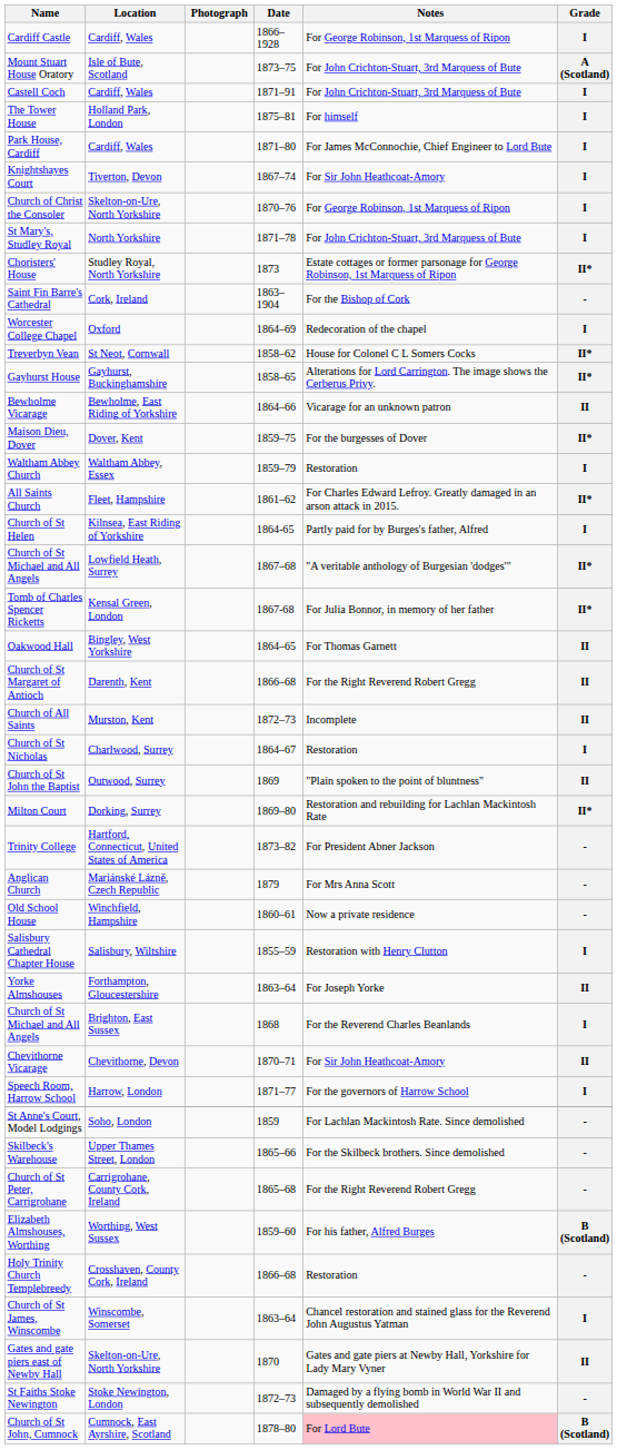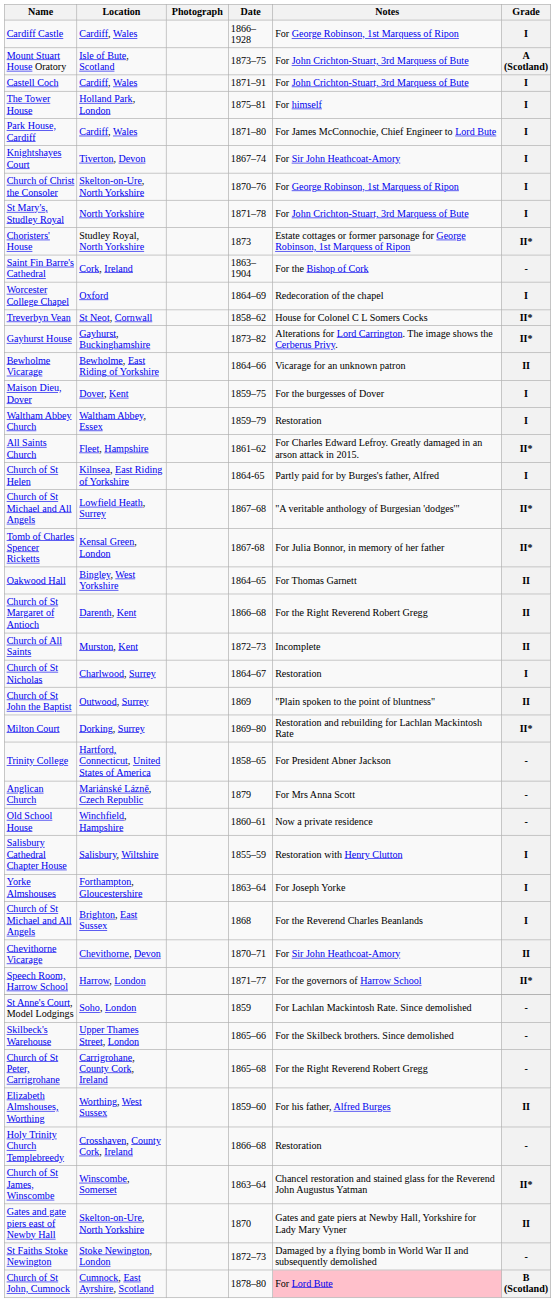 <table class="wikitable sortable">
 <tr>
 <th style="width:120px">Name</th>
 <th style="width:150px">Location</th>
 <th style="width:100px" class="unsortable">Photograph</th>
 <th style="width:80px">Date</th>
 <th style="width:550px" class="unsortable">Notes</th>
 <th style="width:24px">Grade</th>
 </tr>
 <tr>
 <td><a href='#'>Cardiff Castle</a></td>
 <td><a href='#'>Cardiff</a>, <a href='#'>Wales</a></td>
 <td></td>
 <td>1866–1928</td>
 <td>For <a href='#'>George Robinson, 1st Marquess of Ripon</a></td>
 <th>I</th>
 </tr>
 <tr>
 <td><a href='#'>Mount Stuart House</a> Oratory</td>
 <td><a href='#'>Isle of Bute</a>, <a href='#'>Scotland</a></td>
 <td></td>
 <td>1873–75</td>
 <td>For <a href='#'>John Crichton-Stuart, 3rd Marquess of Bute</a></td>
 <th>A<br>(Scotland)</th>
 </tr>
 <tr>
 <td><a href='#'>Castell Coch</a></td>
 <td><a href='#'>Cardiff</a>, <a href='#'>Wales</a></td>
 <td></td>
 <td>1871–91</td>
 <td>For <a href='#'>John Crichton-Stuart, 3rd Marquess of Bute</a></td>
 <th>I</th>
 </tr>
 <tr>
 <td><a href='#'>The Tower House</a></td>
 <td><a href='#'>Holland Park</a>, <a href='#'>London</a></td>
 <td></td>
 <td>1875–81</td>
 <td>For <a href='#'>himself</a> </td>
 <th>I</th>
 </tr>
 <tr>
 <td><a href='#'>Park House, Cardiff</a></td>
 <td><a href='#'>Cardiff</a>, <a href='#'>Wales</a></td>
 <td></td>
 <td>1871–80</td>
 <td>For James McConnochie, Chief Engineer to <a href='#'>Lord Bute</a> </td>
 <th>I</th>
 </tr>
 <tr>
 <td><a href='#'>Knightshayes Court</a></td>
 <td><a href='#'>Tiverton</a>, <a href='#'>Devon</a></td>
 <td></td>
 <td>1867–74</td>
 <td>For <a href='#'>Sir John Heathcoat-Amory</a></td>
 <th>I</th>
 </tr>
 <tr>
 <td><a href='#'>Church of Christ the Consoler</a></td>
 <td><a href='#'>Skelton-on-Ure</a>, <a href='#'>North Yorkshire</a></td>
 <td></td>
 <td>1870–76</td>
 <td>For <a href='#'>George Robinson, 1st Marquess of Ripon</a></td>
 <th>I</th>
 </tr>
 <tr>
 <td><a href='#'>St Mary's, Studley Royal</a></td>
 <td><a href='#'>North Yorkshire</a></td>
 <td></td>
 <td>1871–78</td>
 <td>For <a href='#'>John Crichton-Stuart, 3rd Marquess of Bute</a></td>
 <th>I</th>
 </tr>
 <tr>
 <td><a href='#'>Choristers' House</a></td>
 <td>Studley Royal, <a href='#'>North Yorkshire</a></td>
 <td></td>
 <td>1873</td>
 <td>Estate cottages or former parsonage for <a href='#'>George Robinson, 1st Marquess of Ripon</a></td>
 <th>II*</th>
 </tr>
 <tr>
 <td><a href='#'>Saint Fin Barre's Cathedral</a></td>
 <td><a href='#'>Cork</a>, <a href='#'>Ireland</a></td>
 <td></td>
 <td>1863–1904</td>
 <td>For the <a href='#'>Bishop of Cork</a></td>
 <th>-</th>
 </tr>
 <tr>
 <td><a href='#'>Worcester College Chapel</a></td>
 <td><a href='#'>Oxford</a></td>
 <td></td>
 <td>1864–69</td>
 <td>Redecoration of the chapel</td>
 <th>I</th>
 </tr>
 <tr>
 <td><a href='#'>Treverbyn Vean</a></td>
 <td><a href='#'>St Neot</a>, <a href='#'>Cornwall</a></td>
 <td></td>
 <td>1858–62</td>
 <td>House for Colonel C L Somers Cocks</td>
 <th>II*</th>
 </tr>
 <tr>
 <td><a href='#'>Gayhurst House</a></td>
 <td><a href='#'>Gayhurst</a>, <a href='#'>Buckinghamshire</a></td>
 <td></td>
-<td>1858–65</td>
+<td>1873–82</td>
 <td>Alterations for <a href='#'>Lord Carrington</a>. The image shows the <a href='#'>Cerberus Privy</a>.</td>
 <th>II*</th>
 </tr>
 <tr>
 <td><a href='#'>Bewholme Vicarage</a></td>
 <td><a href='#'>Bewholme</a>, <a href='#'>East Riding of Yorkshire</a></td>
 <td></td>
 <td>1864–66</td>
 <td>Vicarage for an unknown patron</td>
 <th>II</th>
 </tr>
 <tr>
 <td><a href='#'>Maison Dieu, Dover</a></td>
 <td><a href='#'>Dover</a>, <a href='#'>Kent</a></td>
 <td></td>
 <td>1859–75</td>
 <td>For the burgesses of Dover</td>
-<th>II*</th>
+<th>I</th>
 </tr>
 <tr>
 <td><a href='#'>Waltham Abbey Church</a></td>
 <td><a href='#'>Waltham Abbey</a>, <a href='#'>Essex</a></td>
 <td></td>
 <td>1859–79</td>
 <td>Restoration</td>
 <th>I</th>
 </tr>
 <tr>
 <td><a href='#'>All Saints Church</a></td>
 <td><a href='#'>Fleet</a>, <a href='#'>Hampshire</a></td>
 <td></td>
 <td>1861–62</td>
 <td>For Charles Edward Lefroy. Greatly damaged in an arson attack in 2015.</td>
 <th>II*</th>
 </tr>
 <tr>
 <td><a href='#'>Church of St Helen</a></td>
 <td><a href='#'>Kilnsea</a>, <a href='#'>East Riding of Yorkshire</a></td>
 <td></td>
 <td>1864-65</td>
 <td>Partly paid for by Burges's father, Alfred</td>
 <th>I</th>
 </tr>
 <tr>
 <td><a href='#'>Church of St Michael and All Angels</a></td>
 <td><a href='#'>Lowfield Heath</a>, <a href='#'>Surrey</a></td>
 <td></td>
 <td>1867–68</td>
 <td>"A veritable anthology of Burgesian 'dodges'"</td>
 <th>II*</th>
 </tr>
 <tr>
 <td><a href='#'>Tomb of Charles Spencer Ricketts</a></td>
 <td><a href='#'>Kensal Green</a>, <a href='#'>London</a></td>
 <td></td>
 <td>1867-68</td>
 <td>For Julia Bonnor, in memory of her father</td>
 <th>II*</th>
 </tr>
 <tr>
 <td><a href='#'>Oakwood Hall</a></td>
 <td><a href='#'>Bingley</a>, <a href='#'>West Yorkshire</a></td>
 <td></td>
 <td>1864–65</td>
 <td>For Thomas Garnett</td>
 <th>II</th>
 </tr>
 <tr>
 <td><a href='#'>Church of St Margaret of Antioch</a></td>
 <td><a href='#'>Darenth</a>, <a href='#'>Kent</a></td>
 <td></td>
 <td>1866–68</td>
 <td>For the Right Reverend Robert Gregg</td>
 <th>II</th>
 </tr>
 <tr>
 <td><a href='#'>Church of All Saints</a></td>
 <td><a href='#'>Murston</a>, <a href='#'>Kent</a></td>
 <td></td>
 <td>1872–73</td>
 <td>Incomplete</td>
 <th>II</th>
 </tr>
 <tr>
 <td><a href='#'>Church of St Nicholas</a></td>
 <td><a href='#'>Charlwood</a>, <a href='#'>Surrey</a></td>
 <td></td>
 <td>1864–67</td>
 <td>Restoration</td>
 <th>I</th>
 </tr>
 <tr>
 <td><a href='#'>Church of St John the Baptist</a></td>
 <td><a href='#'>Outwood</a>, <a href='#'>Surrey</a></td>
 <td></td>
 <td>1869</td>
 <td>"Plain spoken to the point of bluntness"</td>
 <th>II</th>
 </tr>
 <tr>
 <td><a href='#'>Milton Court</a></td>
 <td><a href='#'>Dorking</a>, <a href='#'>Surrey</a></td>
 <td></td>
 <td>1869–80</td>
 <td>Restoration and rebuilding for Lachlan Mackintosh Rate</td>
 <th>II*</th>
 </tr>
 <tr>
 <td><a href='#'>Trinity College</a></td>
 <td><a href='#'>Hartford, Connecticut</a>, <a href='#'>United States of America</a></td>
 <td></td>
-<td>1873–82</td>
+<td>1858–65</td>
 <td>For President Abner Jackson</td>
 <th>-</th>
 </tr>
 <tr>
 <td><a href='#'>Anglican Church</a></td>
 <td><a href='#'>Mariánské Lázně</a>, <a href='#'>Czech Republic</a></td>
 <td></td>
 <td>1879</td>
 <td>For Mrs Anna Scott</td>
 <th>-</th>
 </tr>
 <tr>
 <td><a href='#'>Old School House</a></td>
 <td><a href='#'>Winchfield</a>, <a href='#'>Hampshire</a></td>
 <td></td>
 <td>1860–61</td>
 <td>Now a private residence</td>
 <th>-</th>
 </tr>
 <tr>
 <td><a href='#'>Salisbury Cathedral Chapter House</a></td>
 <td><a href='#'>Salisbury</a>, <a href='#'>Wiltshire</a></td>
 <td></td>
 <td>1855–59</td>
 <td>Restoration with <a href='#'>Henry Clutton</a></td>
 <th>I</th>
 </tr>
 <tr>
 <td><a href='#'>Yorke Almshouses</a></td>
 <td><a href='#'>Forthampton</a>, <a href='#'>Gloucestershire</a></td>
 <td></td>
 <td>1863–64</td>
 <td>For Joseph Yorke</td>
-<th>II</th>
+<th>I</th>
 </tr>
 <tr>
 <td><a href='#'>Church of St Michael and All Angels</a></td>
 <td><a href='#'>Brighton</a>, <a href='#'>East Sussex</a></td>
 <td></td>
 <td>1868</td>
 <td>For the Reverend Charles Beanlands</td>
 <th>I</th>
 </tr>
 <tr>
 <td><a href='#'>Chevithorne Vicarage</a></td>
 <td><a href='#'>Chevithorne</a>, <a href='#'>Devon</a></td>
 <td></td>
 <td>1870–71</td>
 <td>For <a href='#'>Sir John Heathcoat-Amory</a></td>
 <th>II</th>
 </tr>
 <tr>
 <td><a href='#'>Speech Room, Harrow School</a></td>
 <td><a href='#'>Harrow</a>, <a href='#'>London</a></td>
 <td></td>
 <td>1871–77</td>
 <td>For the governors of <a href='#'>Harrow School</a></td>
-<th>I</th>
+<th>II*</th>
 </tr>
 <tr>
 </tr>
 <tr>
 <td><a href='#'>St Anne's Court</a>, Model Lodgings</td>
 <td><a href='#'>Soho</a>, <a href='#'>London</a></td>
 <td></td>
 <td>1859</td>
 <td>For Lachlan Mackintosh Rate.  Since demolished</td>
 <th>-</th>
 </tr>
 <tr>
 <td><a href='#'>Skilbeck's Warehouse</a></td>
 <td><a href='#'>Upper Thames Street</a>, <a href='#'>London</a></td>
 <td></td>
 <td>1865–66</td>
 <td>For the Skilbeck brothers.  Since demolished</td>
 <th>-</th>
 </tr>
 <tr>
 <td><a href='#'>Church of St Peter, Carrigrohane</a></td>
 <td><a href='#'>Carrigrohane</a>, <a href='#'>County Cork</a>, <a href='#'>Ireland</a></td>
 <td></td>
 <td>1865–68</td>
 <td>For the Right Reverend Robert Gregg</td>
 <th>-</th>
 </tr>
 <tr>
 <td><a href='#'>Elizabeth Almshouses, Worthing</a></td>
 <td><a href='#'>Worthing</a>, <a href='#'>West Sussex</a></td>
 <td></td>
 <td>1859–60</td>
 <td>For his father, <a href='#'>Alfred Burges</a></td>
-<th>B<br>(Scotland)</th>
+<th>II</th>
 </tr>
 <tr>
 <td><a href='#'>Holy Trinity Church Templebreedy</a></td>
 <td><a href='#'>Crosshaven</a>, <a href='#'>County Cork</a>, <a href='#'>Ireland</a></td>
 <td></td>
 <td>1866–68</td>
 <td>Restoration</td>
 <th>-</th>
 </tr>
 <tr>
 <td><a href='#'>Church of St James, Winscombe</a></td>
 <td><a href='#'>Winscombe</a>, <a href='#'>Somerset</a></td>
 <td></td>
 <td>1863–64</td>
 <td>Chancel restoration and stained glass for the Reverend John Augustus Yatman</td>
-<th>I</th>
+<th>II*</th>
 </tr>
 <tr>
 <td><a href='#'>Gates and gate piers east of Newby Hall</a></td>
 <td><a href='#'>Skelton-on-Ure</a>, <a href='#'>North Yorkshire</a></td>
 <td></td>
 <td>1870</td>
 <td>Gates and gate piers at Newby Hall, Yorkshire for Lady Mary Vyner</td>
 <th>II</th>
 </tr>
 <tr>
 <td><a href='#'>St Faiths Stoke Newington</a></td>
 <td><a href='#'>Stoke Newington</a>, <a href='#'>London</a></td>
 <td></td>
 <td>1872–73</td>
 <td>Damaged by a flying bomb in World War II and subsequently demolished</td>
 <th>-</th>
 </tr>
 <tr>
 <td><a href='#'>Church of St John, Cumnock</a></td>
 <td><a href='#'>Cumnock</a>, <a href='#'>East Ayrshire</a>, <a href='#'>Scotland</a></td>
 <td></td>
 <td>1878–80</td>
 <td style="background: pink;">For <a href='#'>Lord Bute</a></td>
 <th>B<br>(Scotland)</th>
 </tr>
 </table>
